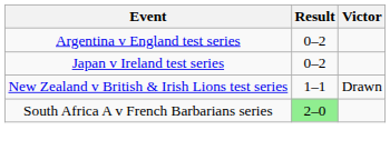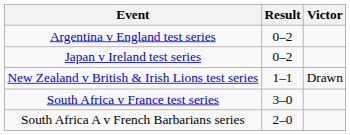 <table class="wikitable" style="text-align:center">
 <tr>
 <th style="width=320">Event</th>
 <th style="width=70">Result</th>
 <th style="width=100">Victor</th>
 </tr>
 <tr>
 <td><a href='#'>Argentina v England test series</a></td>
 <td>0–2</td>
 <td></td>
 </tr>
 <tr>
 <td><a href='#'>Japan v Ireland test series</a></td>
 <td>0–2</td>
 <td></td>
 </tr>
 <tr>
 <td><a href='#'>New Zealand v British & Irish Lions test series</a></td>
 <td>1–1</td>
 <td>Drawn</td>
 </tr>
 <tr>
+<td><a href='#'>South Africa v France test series</a></td>
+<td>3–0</td>
+<td></td>
+</tr>
+<tr>
 <td>South Africa A v French Barbarians series</td>
-<td style="background: lightgreen;">2–0</td>
+<td>2–0</td>
 <td></td>
 </tr>
 </table>
